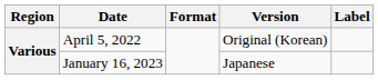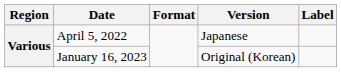 <table class="wikitable plainrowheaders">
 <tr>
 <th scope="col">Region</th>
 <th scope="col">Date</th>
 <th scope="col">Format</th>
 <th scope="col">Version</th>
 <th scope="col">Label</th>
 </tr>
 <tr>
 <th scope="row" rowspan="2">Various</th>
 <td>April 5, 2022</td>
 <td rowspan="2"></td>
-<td>Original (Korean)</td>
+<td>Japanese</td>
 <td></td>
 </tr>
 <tr>
 <td>January 16, 2023</td>
-<td>Japanese</td>
+<td>Original (Korean)</td>
 <td></td>
 </tr>
 </table>
